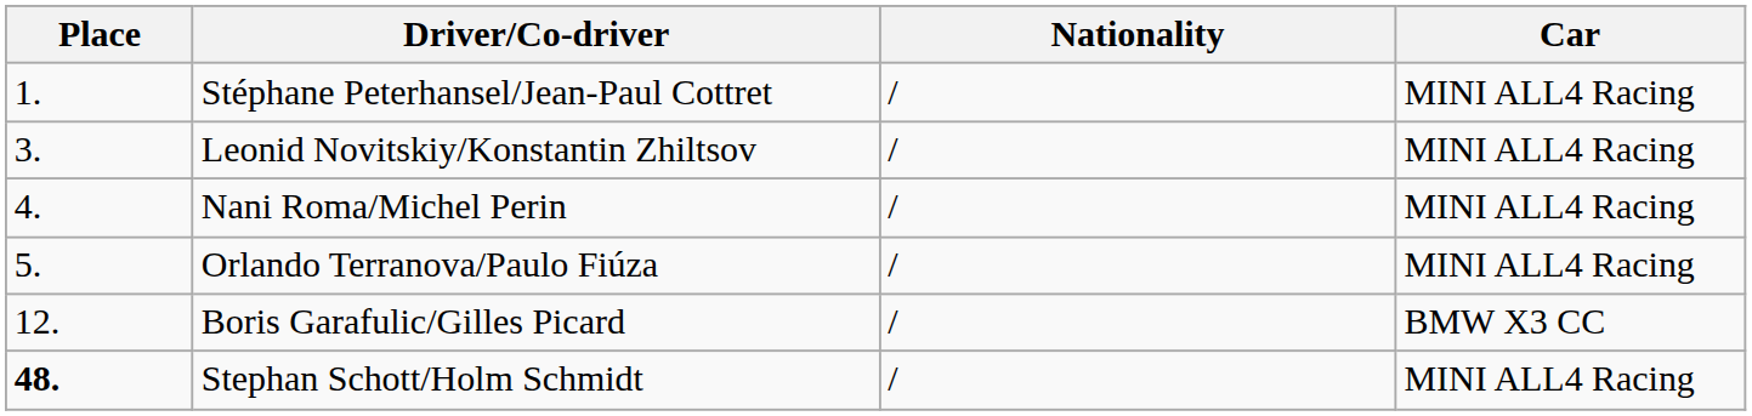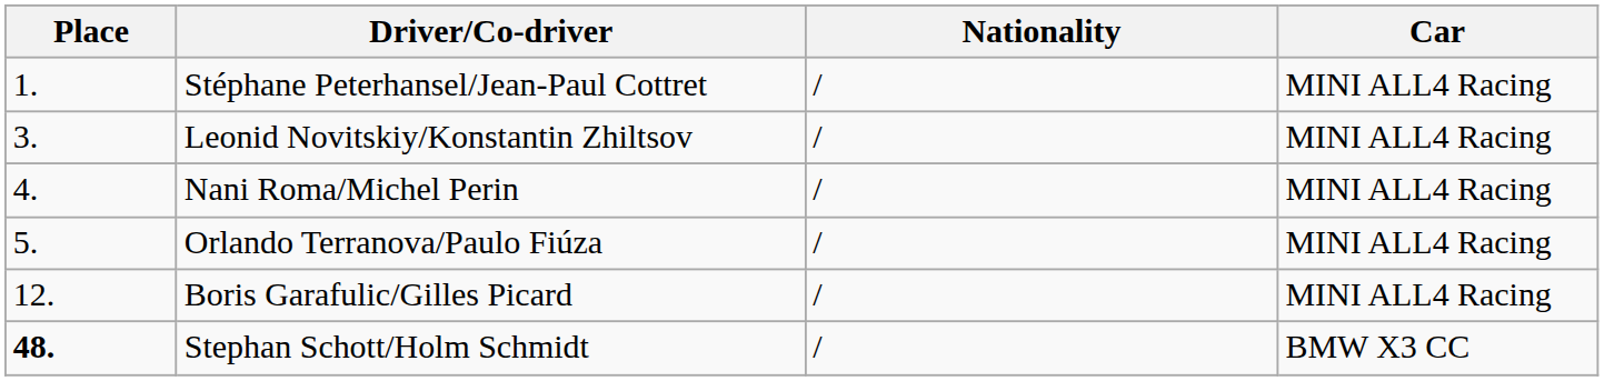 <table class="wikitable">
 <tr>
 <th>Place</th>
 <th>Driver/Co-driver</th>
 <th>Nationality</th>
 <th>Car</th>
 </tr>
 <tr>
 <td style="width:75px;">1.</td>
 <td style="width:295px;">Stéphane Peterhansel/Jean-Paul Cottret</td>
 <td style="width:220px;"> / </td>
 <td style="width:146px;">MINI ALL4 Racing</td>
 </tr>
 <tr>
 <td>3.</td>
 <td>Leonid Novitskiy/Konstantin Zhiltsov</td>
 <td> / </td>
 <td>MINI ALL4 Racing</td>
 </tr>
 <tr>
 <td>4.</td>
 <td>Nani Roma/Michel Perin</td>
 <td> / </td>
 <td>MINI ALL4 Racing</td>
 </tr>
 <tr>
 <td>5.</td>
 <td>Orlando Terranova/Paulo Fiúza</td>
 <td> / </td>
 <td style="width:146px;">MINI ALL4 Racing</td>
 </tr>
 <tr>
 <td>12.</td>
 <td>Boris Garafulic/Gilles Picard</td>
 <td> / </td>
-<td>BMW X3 CC</td>
+<td>MINI ALL4 Racing</td>
 </tr>
 <tr>
 <td><strong>48.</strong></td>
 <td>Stephan Schott/Holm Schmidt</td>
 <td> / </td>
-<td>MINI ALL4 Racing</td>
+<td>BMW X3 CC</td>
 </tr>
 </table>
